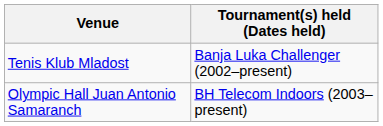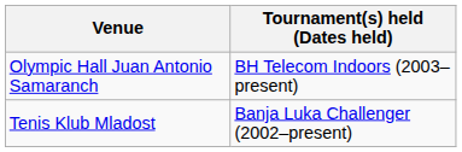 <table class=wikitable>
 <tr>
 <th width=200>Venue</th>
 <th width=200>Tournament(s) held<br>(Dates held)</th>
 </tr>
 <tr>
+<td><a href='#'>Olympic Hall Juan Antonio Samaranch</a></td>
+<td><a href='#'>BH Telecom Indoors</a> (2003–present)</td>
+</tr>
+<tr>
 <td><a href='#'>Tenis Klub Mladost</a></td>
 <td><a href='#'>Banja Luka Challenger</a> (2002–present)</td>
 </tr>
-<tr>
-<td><a href='#'>Olympic Hall Juan Antonio Samaranch</a></td>
-<td><a href='#'>BH Telecom Indoors</a> (2003–present)</td>
-</tr>
 </table>
